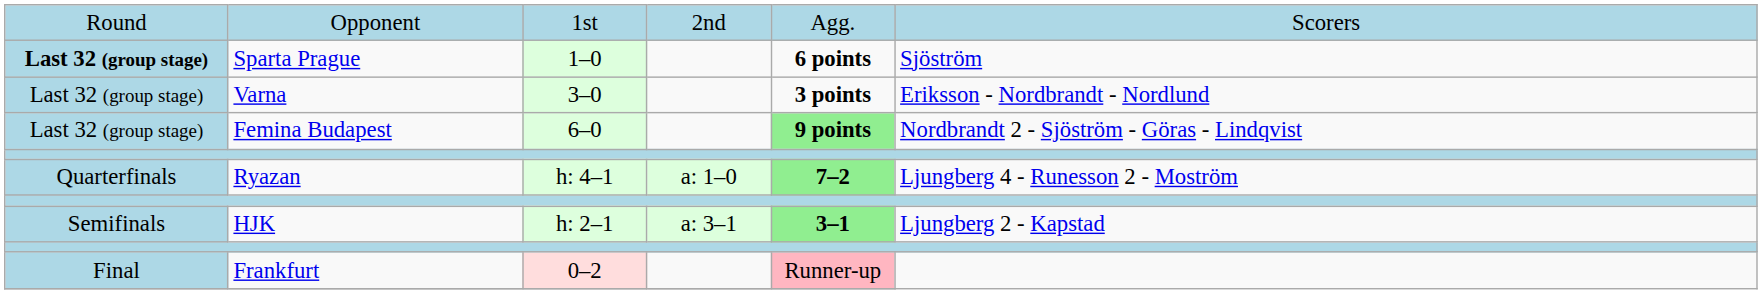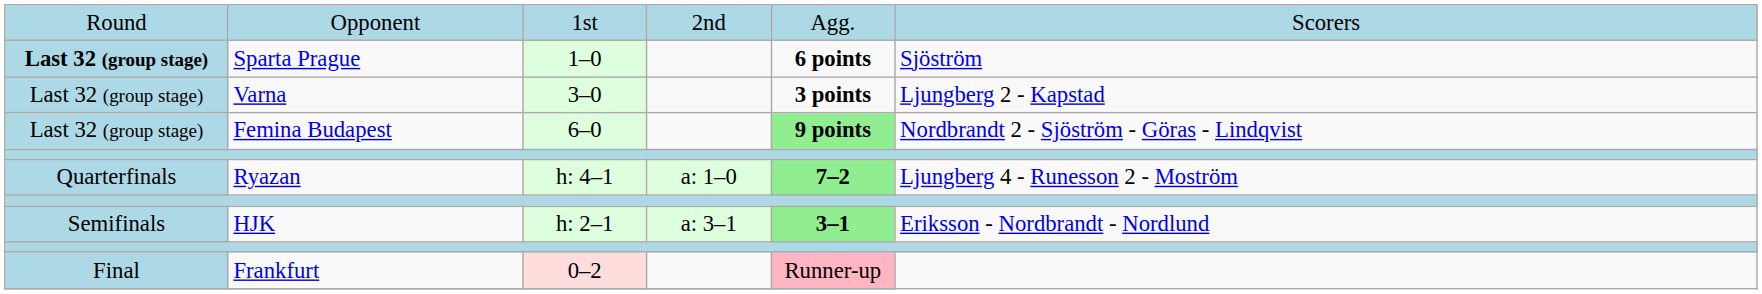 <table class="wikitable" style="text-align:center">
 <tr bgcolor=lightblue>
 <td width=150px>Round</td>
 <td width=200px>Opponent</td>
 <td width=80px>1st</td>
 <td width=80px>2nd</td>
 <td width=80px>Agg.</td>
 <td width=600px>Scorers</td>
 </tr>
 <tr>
 <td bgcolor=lightblue><strong>Last 32 <small>(group stage)</small></strong></td>
 <td align=left> <a href='#'>Sparta Prague</a></td>
 <td bgcolor="#ddffdd">1–0</td>
 <td></td>
 <td><strong>6 points</strong></td>
 <td align=left><a href='#'>Sjöström</a></td>
 </tr>
 <tr>
 <td bgcolor=lightblue>Last 32 <small>(group stage)</small></td>
 <td align=left> <a href='#'>Varna</a></td>
 <td bgcolor="#ddffdd">3–0</td>
 <td></td>
 <td><strong>3 points</strong></td>
-<td align=left><a href='#'>Eriksson</a> - <a href='#'>Nordbrandt</a> - <a href='#'>Nordlund</a></td>
+<td align=left><a href='#'>Ljungberg</a> 2 - <a href='#'>Kapstad</a></td>
 </tr>
 <tr>
 <td bgcolor=lightblue>Last 32 <small>(group stage)</small></td>
 <td align=left> <a href='#'>Femina Budapest</a></td>
 <td bgcolor="#ddffdd">6–0</td>
 <td></td>
 <td bgcolor=lightgreen><strong>9 points</strong></td>
 <td align=left><a href='#'>Nordbrandt</a> 2 - <a href='#'>Sjöström</a> - <a href='#'>Göras</a> - <a href='#'>Lindqvist</a></td>
 </tr>
 <tr bgcolor=lightblue>
 <td colspan=6></td>
 </tr>
 <tr>
 <td bgcolor=lightblue>Quarterfinals</td>
 <td align=left> <a href='#'>Ryazan</a></td>
 <td bgcolor="#ddffdd">h: 4–1</td>
 <td bgcolor="#ddffdd">a: 1–0</td>
 <td bgcolor=lightgreen><strong>7–2</strong></td>
 <td align=left><a href='#'>Ljungberg</a> 4 - <a href='#'>Runesson</a> 2 - <a href='#'>Moström</a></td>
 </tr>
 <tr bgcolor=lightblue>
 <td colspan=6></td>
 </tr>
 <tr>
 <td bgcolor=lightblue>Semifinals</td>
 <td align=left> <a href='#'>HJK</a></td>
 <td bgcolor="#ddffdd">h: 2–1</td>
 <td bgcolor="#ddffdd">a: 3–1</td>
 <td bgcolor=lightgreen><strong>3–1</strong></td>
-<td align=left><a href='#'>Ljungberg</a> 2 - <a href='#'>Kapstad</a></td>
+<td align=left><a href='#'>Eriksson</a> - <a href='#'>Nordbrandt</a> - <a href='#'>Nordlund</a></td>
 </tr>
 <tr bgcolor=lightblue>
 <td colspan=6></td>
 </tr>
 <tr>
 <td bgcolor=lightblue>Final</td>
 <td align=left> <a href='#'>Frankfurt</a></td>
 <td bgcolor="#ffdddd">0–2</td>
 <td></td>
 <td bgcolor=lightpink>Runner-up</td>
 </tr>
 <tr>
 </tr>
 </table>
